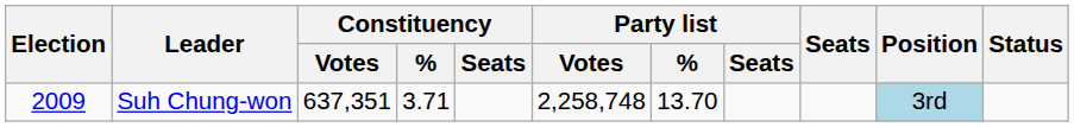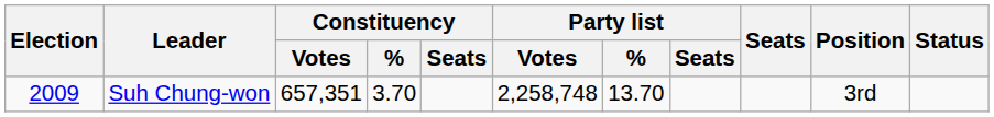 <table class="wikitable" style="text-align:center">
 <tr>
 <th rowspan="2">Election</th>
 <th rowspan="2">Leader</th>
 <th colspan="3">Constituency</th>
 <th colspan="3">Party list</th>
 <th rowspan="2">Seats</th>
 <th rowspan="2">Position</th>
 <th rowspan="2">Status</th>
 </tr>
 <tr>
 <th>Votes</th>
 <th>%</th>
 <th>Seats</th>
 <th>Votes</th>
 <th>%</th>
 <th>Seats</th>
 </tr>
 <tr>
 <td><a href='#'>2009</a></td>
 <td><a href='#'>Suh Chung-won</a></td>
-<td>637,351</td>
-<td>3.71</td>
+<td>657,351</td>
+<td>3.70</td>
 <td></td>
 <td>2,258,748</td>
 <td>13.70</td>
 <td></td>
 <td></td>
-<td style="background: lightblue;">3rd</td>
+<td>3rd</td>
 <td></td>
 </tr>
 </table>
